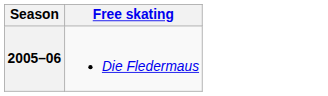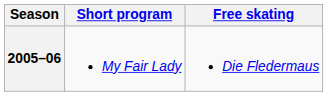 <table class=wikitable style=text-align:center>
 <tr>
 <th>Season</th>
+<th><a href='#'>Short program</a></th>
 <th><a href='#'>Free skating</a></th>
 </tr>
 <tr>
 <th>2005–06 <br> </th>
+<td><br><ul><li><em><a href='#'>My Fair Lady</a></em> <br></li></ul></td>
 <td><br><ul><li><em><a href='#'>Die Fledermaus</a></em> <br></li></ul></td>
 </tr>
 </table>
